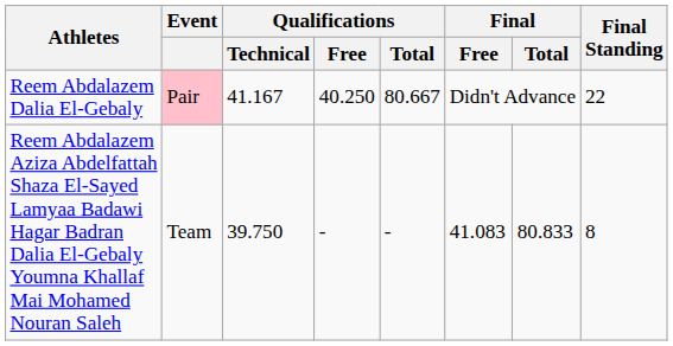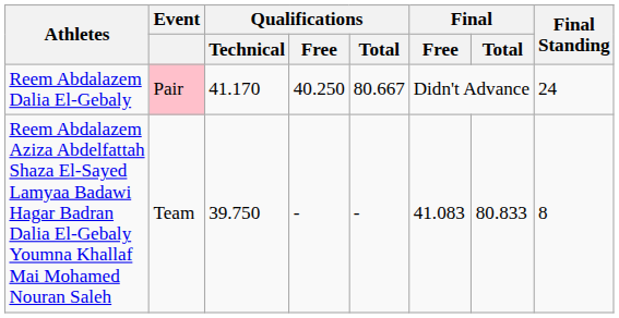 <table class="wikitable">
 <tr>
 <th rowspan="2">Athletes</th>
 <th>Event</th>
 <th colspan="3">Qualifications</th>
 <th colspan="2">Final</th>
 <th rowspan="2">Final<br>Standing</th>
 </tr>
 <tr>
 <th></th>
 <th>Technical</th>
 <th>Free</th>
 <th>Total</th>
 <th>Free</th>
 <th>Total</th>
 </tr>
 <tr>
 <td><a href='#'>Reem Abdalazem</a><br><a href='#'>Dalia El-Gebaly</a></td>
 <td style="background: pink;">Pair</td>
-<td>41.167</td>
+<td>41.170</td>
 <td>40.250</td>
 <td>80.667</td>
 <td colspan="2">Didn't Advance</td>
-<td>22</td>
+<td>24</td>
 </tr>
 <tr>
 <td><a href='#'>Reem Abdalazem</a><br><a href='#'>Aziza Abdelfattah</a><br><a href='#'>Shaza El-Sayed</a><br><a href='#'>Lamyaa Badawi</a><br><a href='#'>Hagar Badran</a><br><a href='#'>Dalia El-Gebaly</a><br><a href='#'>Youmna Khallaf</a><br><a href='#'>Mai Mohamed</a><br><a href='#'>Nouran Saleh</a></td>
 <td>Team</td>
 <td>39.750</td>
 <td>-</td>
 <td>-</td>
 <td>41.083</td>
 <td>80.833</td>
 <td>8</td>
 </tr>
 </table>
